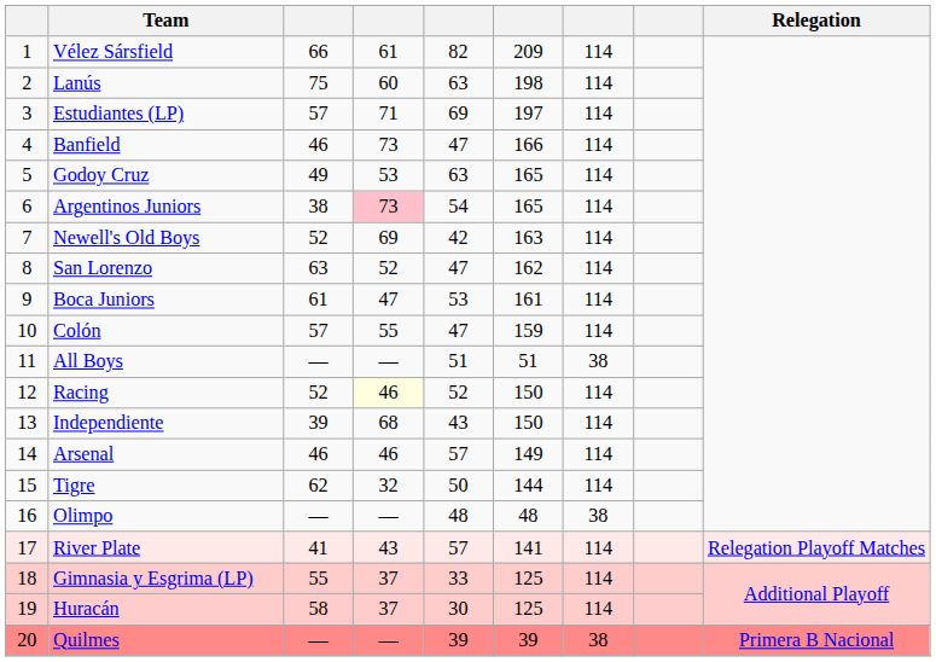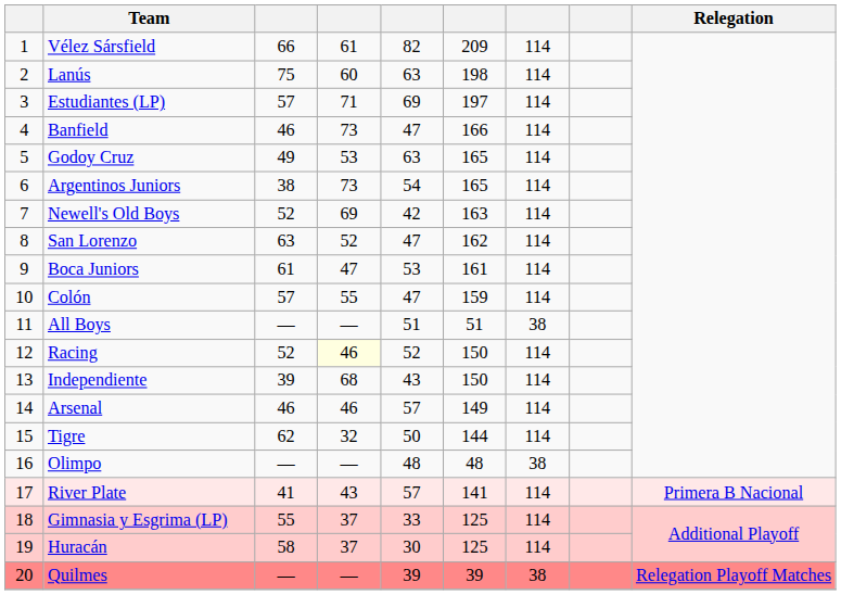 <table class="wikitable" style="text-align: center;">
 <tr>
 <th width=28><br></th>
 <th width=185>Team</th>
 <th width=50></th>
 <th width=50></th>
 <th width=50></th>
 <th width=50></th>
 <th width=50></th>
 <th width=50><br></th>
 <th>Relegation</th>
 </tr>
 <tr>
 <td>1</td>
 <td align="left"><a href='#'>Vélez Sársfield</a></td>
 <td>66</td>
 <td>61</td>
 <td>82</td>
 <td>209</td>
 <td>114</td>
 <td><strong></strong></td>
 </tr>
 <tr>
 <td>2</td>
 <td align="left"><a href='#'>Lanús</a></td>
 <td>75</td>
 <td>60</td>
 <td>63</td>
 <td>198</td>
 <td>114</td>
 <td><strong></strong></td>
 </tr>
 <tr>
 <td>3</td>
 <td align="left"><a href='#'>Estudiantes (LP)</a></td>
 <td>57</td>
 <td>71</td>
 <td>69</td>
 <td>197</td>
 <td>114</td>
 <td><strong></strong></td>
 </tr>
 <tr>
 <td>4</td>
 <td align="left"><a href='#'>Banfield</a></td>
 <td>46</td>
 <td>73</td>
 <td>47</td>
 <td>166</td>
 <td>114</td>
 <td><strong></strong></td>
 </tr>
 <tr>
 <td>5</td>
 <td align="left"><a href='#'>Godoy Cruz</a></td>
 <td>49</td>
 <td>53</td>
 <td>63</td>
 <td>165</td>
 <td>114</td>
 <td><strong> </strong></td>
 </tr>
 <tr>
 <td>6</td>
 <td align="left"><a href='#'>Argentinos Juniors</a></td>
 <td>38</td>
-<td style="background: pink;">73</td>
+<td>73</td>
 <td>54</td>
 <td>165</td>
 <td>114</td>
 <td><strong></strong></td>
 </tr>
 <tr>
 <td>7</td>
 <td align="left"><a href='#'>Newell's Old Boys</a></td>
 <td>52</td>
 <td>69</td>
 <td>42</td>
 <td>163</td>
 <td>114</td>
 <td><strong></strong></td>
 </tr>
 <tr>
 <td>8</td>
 <td align="left"><a href='#'>San Lorenzo</a></td>
 <td>63</td>
 <td>52</td>
 <td>47</td>
 <td>162</td>
 <td>114</td>
 <td><strong></strong></td>
 </tr>
 <tr>
 <td>9</td>
 <td align="left"><a href='#'>Boca Juniors</a></td>
 <td>61</td>
 <td>47</td>
 <td>53</td>
 <td>161</td>
 <td>114</td>
 <td><strong></strong></td>
 </tr>
 <tr>
 <td>10</td>
 <td align="left"><a href='#'>Colón</a></td>
 <td>57</td>
 <td>55</td>
 <td>47</td>
 <td>159</td>
 <td>114</td>
 <td><strong></strong></td>
 </tr>
 <tr>
 <td>11</td>
 <td align="left"><a href='#'>All Boys</a></td>
 <td>—</td>
 <td>—</td>
 <td>51</td>
 <td>51</td>
 <td>38</td>
 <td><strong> </strong></td>
 </tr>
 <tr>
 <td>12</td>
 <td align="left"><a href='#'>Racing</a></td>
 <td>52</td>
 <td style="background: lightyellow;">46</td>
 <td>52</td>
 <td>150</td>
 <td>114</td>
 <td><strong></strong></td>
 </tr>
 <tr>
 <td>13</td>
 <td align="left"><a href='#'>Independiente</a></td>
 <td>39</td>
 <td>68</td>
 <td>43</td>
 <td>150</td>
 <td>114</td>
 <td><strong></strong></td>
 </tr>
 <tr>
 <td>14</td>
 <td align="left"><a href='#'>Arsenal</a></td>
 <td>46</td>
 <td>46</td>
 <td>57</td>
 <td>149</td>
 <td>114</td>
 <td><strong></strong></td>
 </tr>
 <tr>
 <td>15</td>
 <td align="left"><a href='#'>Tigre</a></td>
 <td>62</td>
 <td>32</td>
 <td>50</td>
 <td>144</td>
 <td>114</td>
 <td><strong></strong></td>
 </tr>
 <tr>
 <td>16</td>
 <td align="left"><a href='#'>Olimpo</a></td>
 <td>—</td>
 <td>—</td>
 <td>48</td>
 <td>48</td>
 <td>38</td>
 <td><strong></strong></td>
 </tr>
 <tr style="background:#FFE8E8">
 <td>17</td>
 <td align="left"><a href='#'>River Plate</a></td>
 <td>41</td>
 <td>43</td>
 <td>57</td>
 <td>141</td>
 <td>114</td>
 <td><strong></strong></td>
-<td><a href='#'>Relegation Playoff Matches</a></td>
+<td><a href='#'>Primera B Nacional</a></td>
 </tr>
 <tr bgcolor=FFCCCC>
 <td>18</td>
 <td align="left"><a href='#'>Gimnasia y Esgrima (LP)</a></td>
 <td>55</td>
 <td>37</td>
 <td>33</td>
 <td>125</td>
 <td>114</td>
 <td><strong></strong></td>
 <td rowspan=2><a href='#'>Additional Playoff</a></td>
 </tr>
 <tr bgcolor=FFCCCC>
 <td>19</td>
 <td align="left"><a href='#'>Huracán</a></td>
 <td>58</td>
 <td>37</td>
 <td>30</td>
 <td>125</td>
 <td>114</td>
 <td><strong></strong></td>
 </tr>
 <tr bgcolor=FF8888>
 <td>20</td>
 <td align="left"><a href='#'>Quilmes</a></td>
 <td>—</td>
 <td>—</td>
 <td>39</td>
 <td>39</td>
 <td>38</td>
 <td><strong></strong></td>
-<td><a href='#'>Primera B Nacional</a></td>
+<td><a href='#'>Relegation Playoff Matches</a></td>
 </tr>
 <tr>
 </tr>
 </table>
